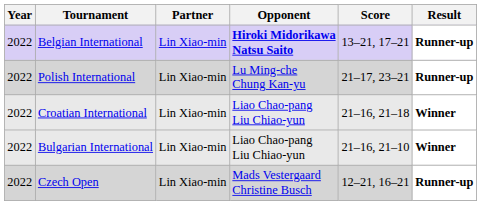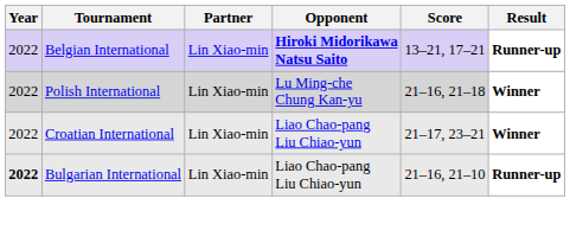 <table class="sortable wikitable" style="font-size: 90%;">
 <tr>
 <th>Year</th>
 <th>Tournament</th>
 <th>Partner</th>
 <th>Opponent</th>
 <th>Score</th>
 <th>Result</th>
 </tr>
 <tr style="background:#D8CEF6">
 <td align="center">2022</td>
 <td align="left"><a href='#'>Belgian International</a></td>
 <td align="left"> <a href='#'>Lin Xiao-min</a></td>
 <td align="left"><strong> <a href='#'>Hiroki Midorikawa</a><br> <a href='#'>Natsu Saito</a></strong></td>
 <td align="left">13–21, 17–21</td>
 <td style="text-align:left; background:white"> <strong>Runner-up</strong></td>
 </tr>
 <tr style="background:#D5D5D5">
 <td align="center">2022</td>
 <td align="left"><a href='#'>Polish International</a></td>
 <td align="left"> Lin Xiao-min</td>
 <td align="left"> <a href='#'>Lu Ming-che</a><br> <a href='#'>Chung Kan-yu</a></td>
-<td align="left">21–17, 23–21</td>
-<td style="text-align:left; background:white"> <strong>Runner-up</strong></td>
+<td align="left">21–16, 21–18</td>
+<td style="text-align:left; background:white"> <strong>Winner</strong></td>
 </tr>
 <tr style="background:#E9E9E9">
 <td align="center">2022</td>
 <td align="left"><a href='#'>Croatian International</a></td>
 <td align="left"> Lin Xiao-min</td>
 <td align="left"> <a href='#'>Liao Chao-pang</a><br> <a href='#'>Liu Chiao-yun</a></td>
-<td align="left">21–16, 21–18</td>
+<td align="left">21–17, 23–21</td>
 <td style="text-align:left; background:white"> <strong>Winner</strong></td>
 </tr>
 <tr style="background:#E9E9E9">
-<td align="center">2022</td>
+<td align="center"><strong>2022</strong></td>
 <td align="left"><a href='#'>Bulgarian International</a></td>
 <td align="left"> Lin Xiao-min</td>
 <td align="left"> Liao Chao-pang<br> Liu Chiao-yun</td>
 <td align="left">21–16, 21–10</td>
-<td style="text-align:left; background:white"> <strong>Winner</strong></td>
-</tr>
-<tr style="background:#D5D5D5">
-<td align="center">2022</td>
-<td align="left"><a href='#'>Czech Open</a></td>
-<td align="left"> Lin Xiao-min</td>
-<td align="left"> <a href='#'>Mads Vestergaard</a><br> <a href='#'>Christine Busch</a></td>
-<td align="left">12–21, 16–21</td>
 <td style="text-align:left; background:white"> <strong>Runner-up</strong></td>
 </tr>
 </table>
